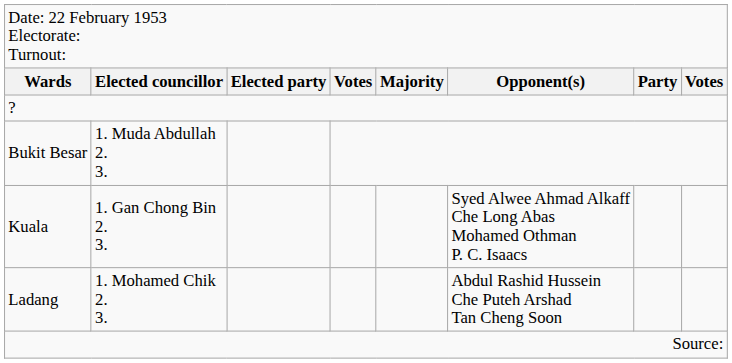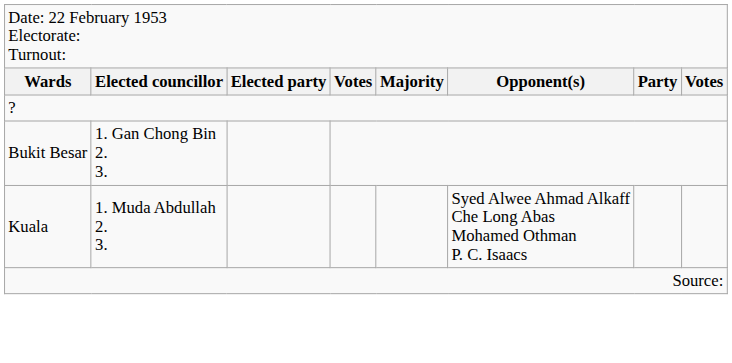 <table class=wikitable>
 <tr>
 <td colspan=8>Date: 22 February 1953<br>Electorate: <br>Turnout:</td>
 </tr>
 <tr>
 <th>Wards</th>
 <th>Elected councillor</th>
 <th>Elected party</th>
 <th>Votes</th>
 <th>Majority</th>
 <th>Opponent(s)</th>
 <th>Party</th>
 <th>Votes</th>
 </tr>
 <tr>
 <td colspan=8>? </td>
 </tr>
 <tr>
 <td>Bukit Besar</td>
-<td>1. Muda Abdullah<br>2.<br>3.</td>
+<td>1. Gan Chong Bin<br>2.<br>3.</td>
 <td></td>
 </tr>
 <tr>
 <td>Kuala</td>
-<td>1. Gan Chong Bin<br>2.<br>3.</td>
+<td>1. Muda Abdullah<br>2.<br>3.</td>
 <td></td>
 <td></td>
 <td></td>
 <td>Syed Alwee Ahmad Alkaff<br>Che Long Abas<br>Mohamed Othman<br>P. C. Isaacs</td>
 <td></td>
 <td></td>
 </tr>
 <tr>
-<td>Ladang</td>
-<td>1. Mohamed Chik<br>2.<br>3.</td>
-<td></td>
-<td></td>
-<td></td>
-<td>Abdul Rashid Hussein<br>Che Puteh Arshad<br>Tan Cheng Soon</td>
-<td></td>
-<td></td>
-</tr>
-<tr>
 <td colspan=8 align=right>Source: </td>
 </tr>
 </table>
